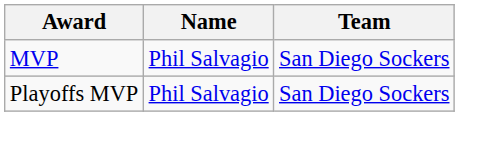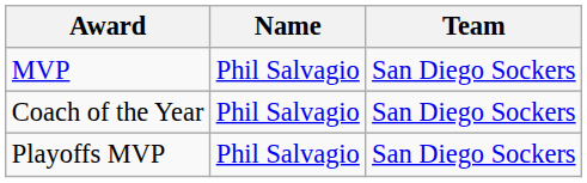 <table class="wikitable">
 <tr>
 <th>Award</th>
 <th>Name</th>
 <th>Team</th>
 </tr>
 <tr>
 <td><a href='#'>MVP</a></td>
 <td><a href='#'>Phil Salvagio</a></td>
 <td><a href='#'>San Diego Sockers</a></td>
 </tr>
 <tr>
+<td>Coach of the Year</td>
+<td><a href='#'>Phil Salvagio</a></td>
+<td><a href='#'>San Diego Sockers</a></td>
+</tr>
+<tr>
 <td>Playoffs MVP</td>
 <td><a href='#'>Phil Salvagio</a></td>
 <td><a href='#'>San Diego Sockers</a></td>
 </tr>
 </table>
